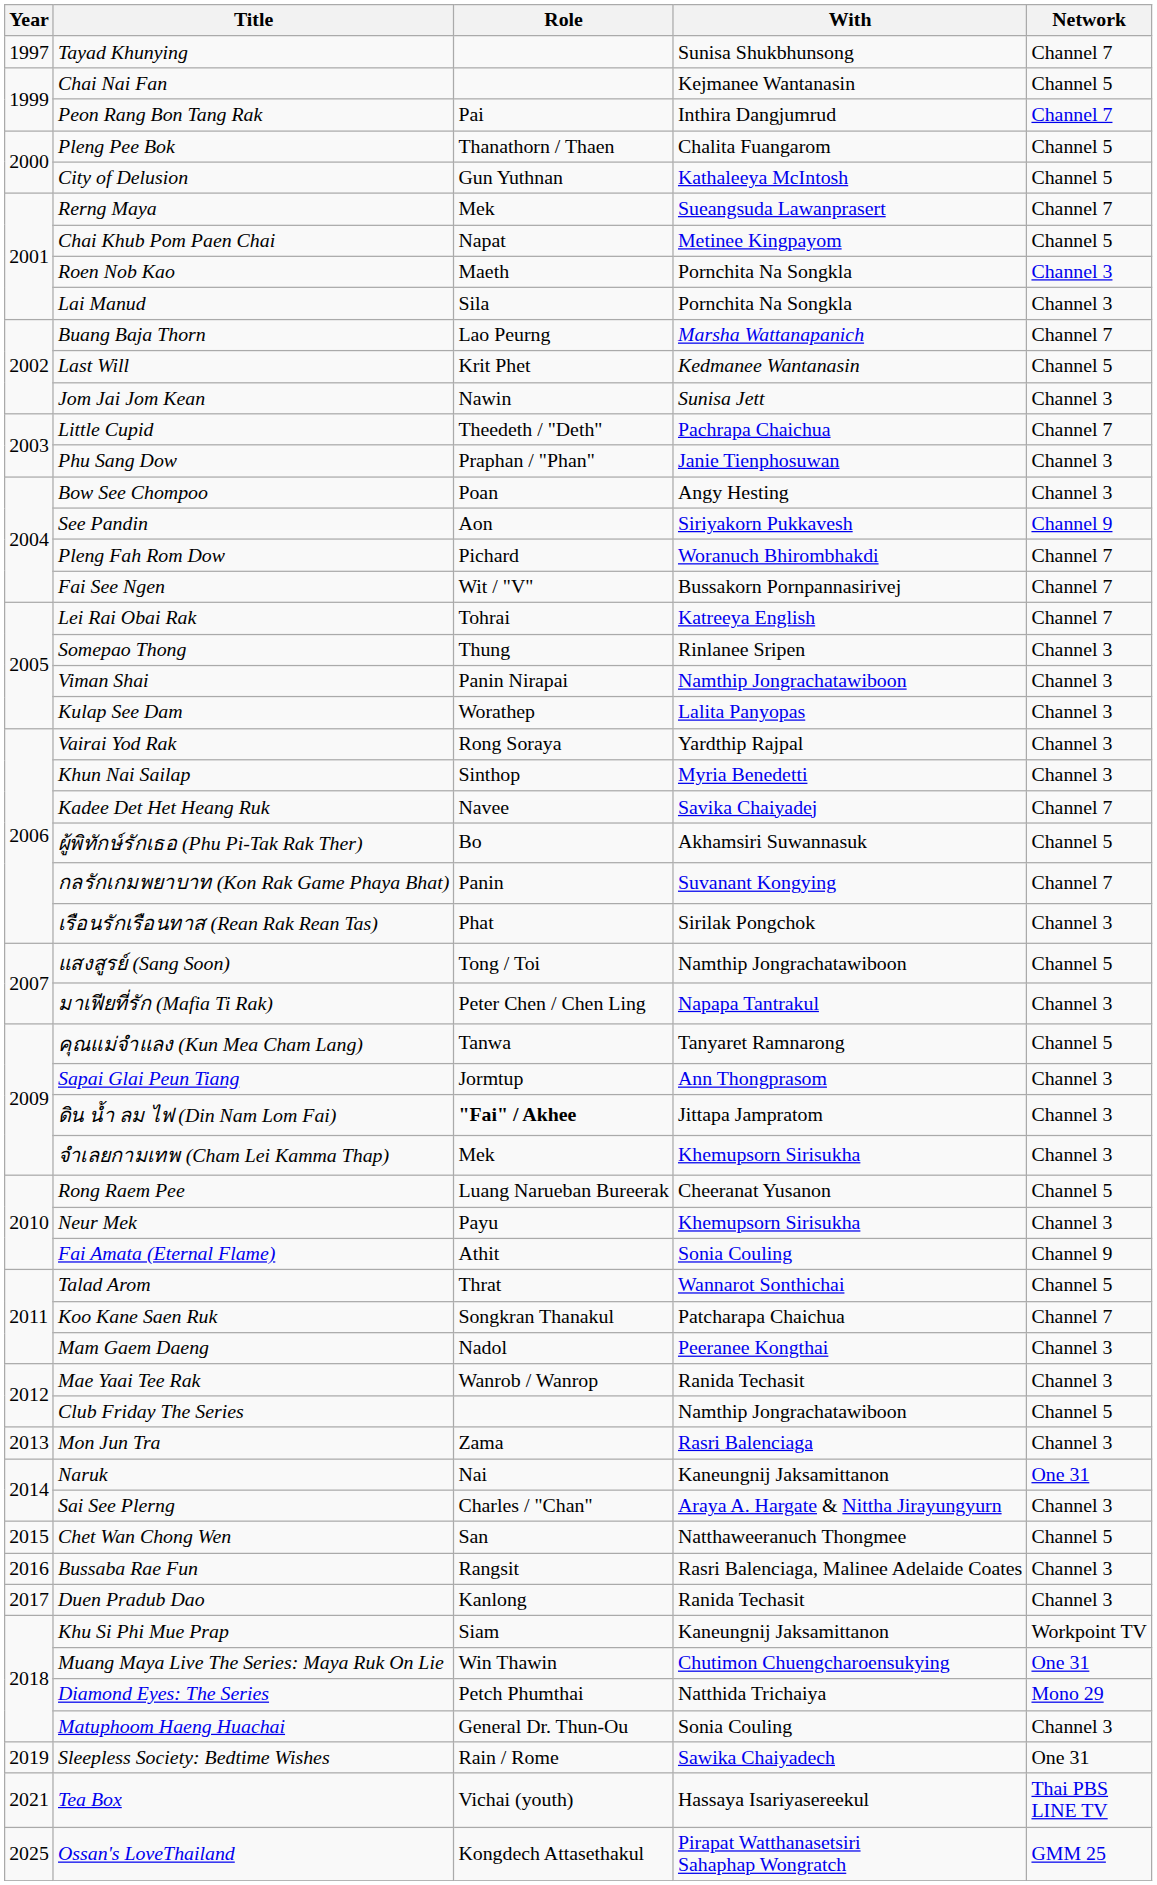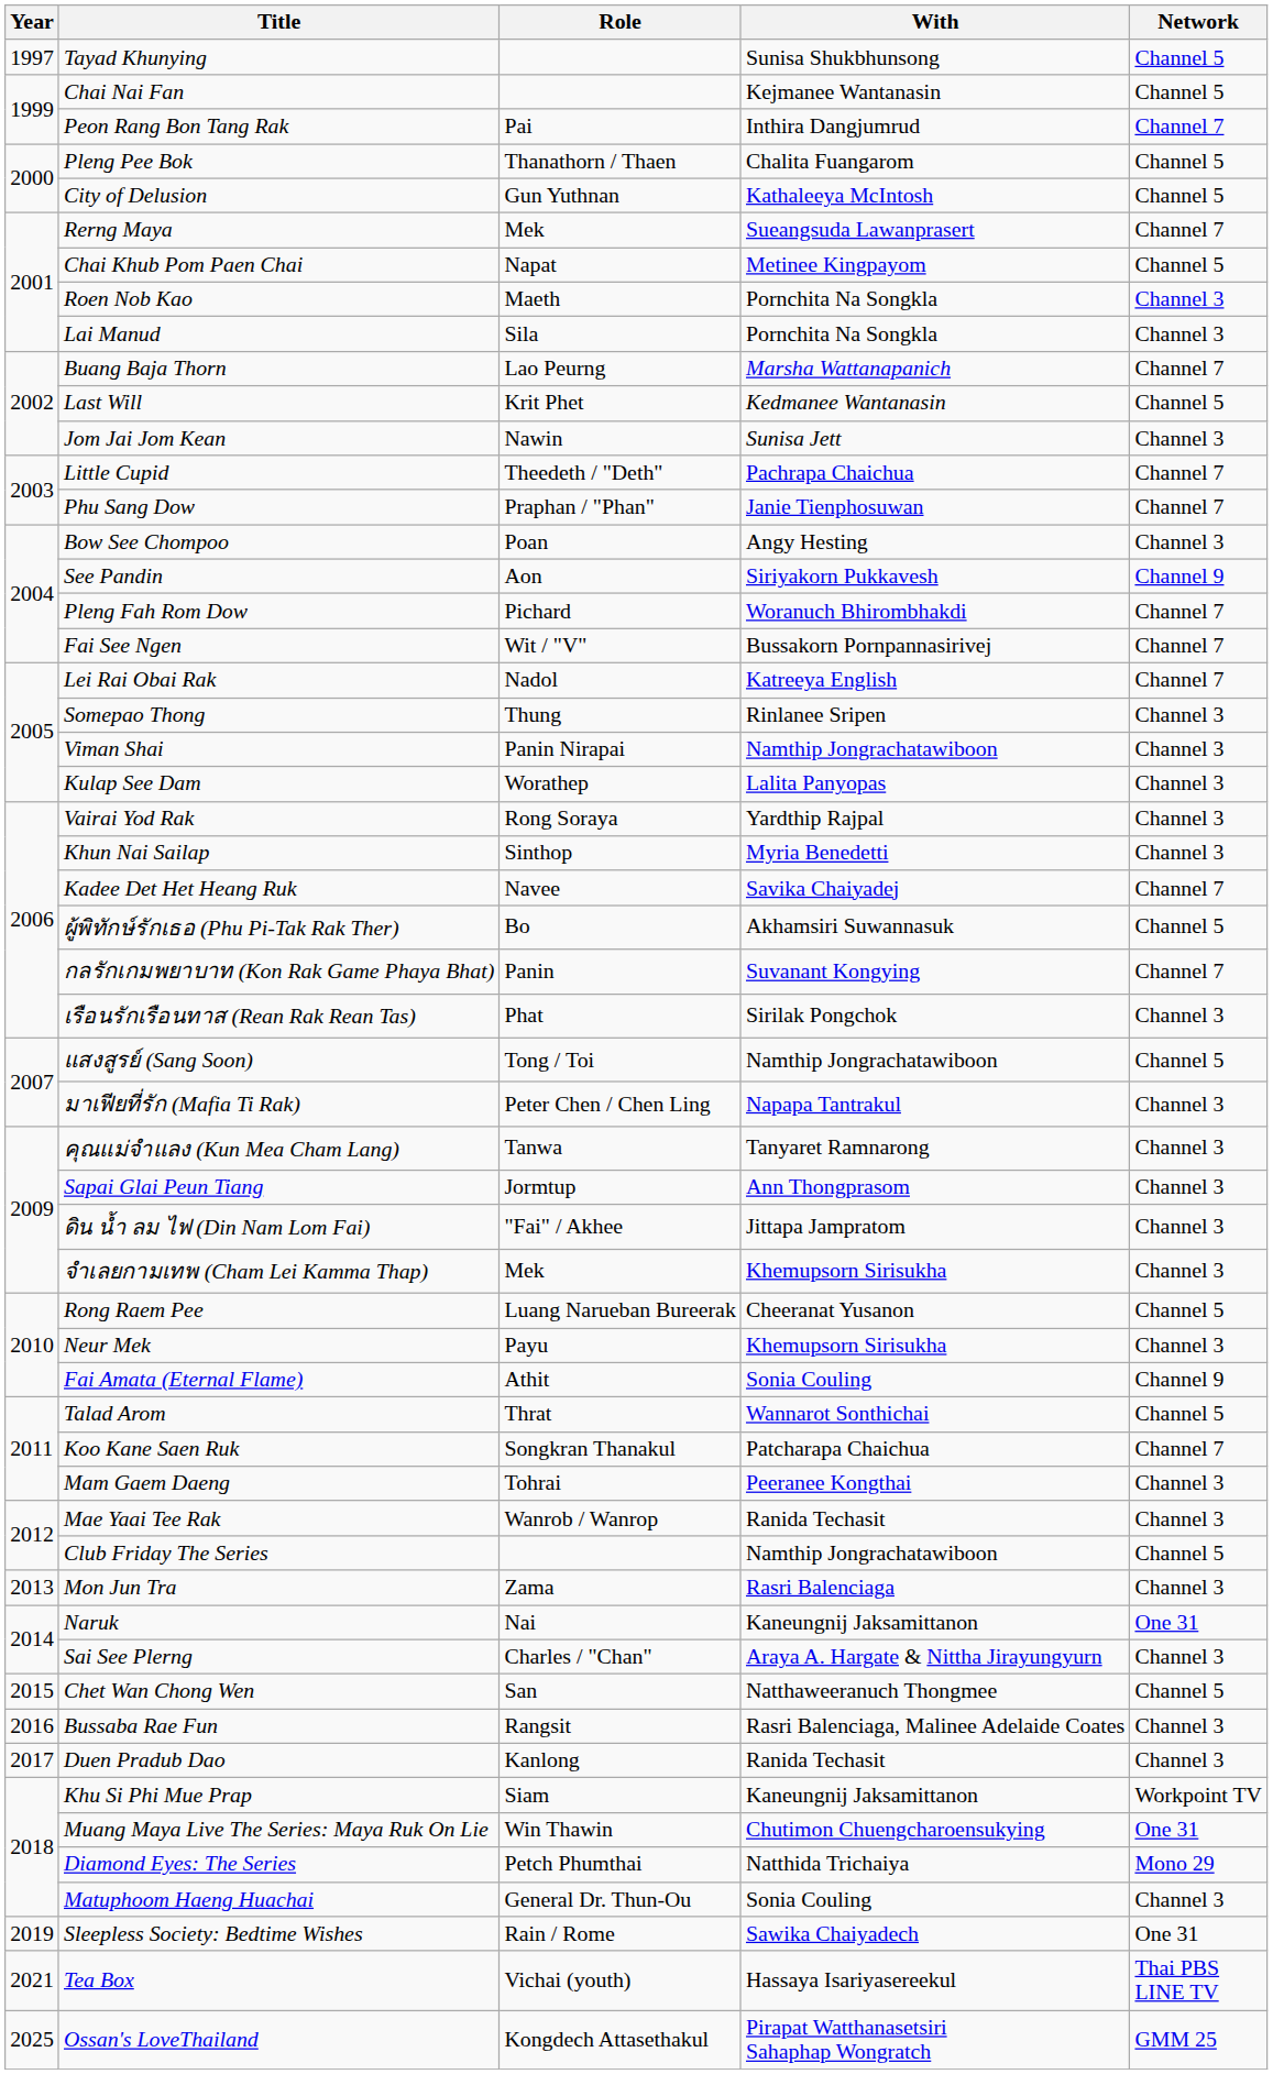 <table class="wikitable">
 <tr>
 <th>Year</th>
 <th>Title</th>
 <th>Role</th>
 <th>With</th>
 <th>Network</th>
 </tr>
 <tr>
 <td rowspan="1">1997</td>
 <td><em>Tayad Khunying</em></td>
 <td></td>
 <td>Sunisa Shukbhunsong</td>
-<td>Channel 7</td>
+<td><a href='#'>Channel 5</a></td>
 </tr>
 <tr>
 <td rowspan="2">1999</td>
 <td><em>Chai Nai Fan</em></td>
 <td></td>
 <td>Kejmanee Wantanasin</td>
 <td>Channel 5</td>
 </tr>
 <tr>
 <td><em>Peon Rang Bon Tang Rak</em></td>
 <td>Pai</td>
 <td>Inthira Dangjumrud</td>
 <td><a href='#'>Channel 7</a></td>
 </tr>
 <tr>
 <td rowspan="2">2000</td>
 <td><em>Pleng Pee Bok</em></td>
 <td>Thanathorn / Thaen</td>
 <td>Chalita Fuangarom</td>
 <td>Channel 5</td>
 </tr>
 <tr>
 <td><em>City of Delusion</em></td>
 <td>Gun Yuthnan</td>
 <td><a href='#'>Kathaleeya McIntosh</a></td>
 <td>Channel 5</td>
 </tr>
 <tr>
 <td rowspan="4">2001</td>
 <td><em>Rerng Maya</em></td>
 <td>Mek</td>
 <td><a href='#'>Sueangsuda Lawanprasert</a></td>
 <td>Channel 7</td>
 </tr>
 <tr>
 <td><em>Chai Khub Pom Paen Chai</em></td>
 <td>Napat</td>
 <td><a href='#'>Metinee Kingpayom</a></td>
 <td>Channel 5</td>
 </tr>
 <tr>
 <td><em>Roen Nob Kao</em></td>
 <td>Maeth</td>
 <td>Pornchita Na Songkla</td>
 <td><a href='#'>Channel 3</a></td>
 </tr>
 <tr>
 <td><em>Lai Manud</em></td>
 <td>Sila</td>
 <td>Pornchita Na Songkla</td>
 <td>Channel 3</td>
 </tr>
 <tr>
 <td rowspan="3">2002</td>
 <td><em>Buang Baja Thorn</em></td>
 <td>Lao Peurng</td>
 <td><em><a href='#'>Marsha Wattanapanich</a></em></td>
 <td>Channel 7</td>
 </tr>
 <tr>
 <td><em>Last Will</em></td>
 <td>Krit Phet</td>
 <td><em>Kedmanee Wantanasin</em></td>
 <td>Channel 5</td>
 </tr>
 <tr>
 <td><em>Jom Jai Jom Kean</em></td>
 <td>Nawin</td>
 <td><em>Sunisa Jett</em></td>
 <td>Channel 3</td>
 </tr>
 <tr>
 <td rowspan="2">2003</td>
 <td><em>Little Cupid</em></td>
 <td>Theedeth / "Deth"</td>
 <td><a href='#'>Pachrapa Chaichua</a></td>
 <td>Channel 7</td>
 </tr>
 <tr>
 <td><em>Phu Sang Dow</em></td>
 <td>Praphan / "Phan"</td>
 <td><a href='#'>Janie Tienphosuwan</a></td>
-<td>Channel 3</td>
+<td>Channel 7</td>
 </tr>
 <tr>
 <td rowspan="4">2004</td>
 <td><em>Bow See Chompoo</em></td>
 <td>Poan</td>
 <td>Angy Hesting</td>
 <td>Channel 3</td>
 </tr>
 <tr>
 <td><em>See Pandin</em></td>
 <td>Aon</td>
 <td><a href='#'>Siriyakorn Pukkavesh</a></td>
 <td><a href='#'>Channel 9</a></td>
 </tr>
 <tr>
 <td><em>Pleng Fah Rom Dow</em></td>
 <td>Pichard</td>
 <td><a href='#'>Woranuch Bhirombhakdi</a></td>
 <td>Channel 7</td>
 </tr>
 <tr>
 <td><em>Fai See Ngen</em></td>
 <td>Wit / "V"</td>
 <td>Bussakorn Pornpannasirivej</td>
 <td>Channel 7</td>
 </tr>
 <tr>
 <td rowspan="4">2005</td>
 <td><em>Lei Rai Obai Rak</em></td>
-<td>Tohrai</td>
+<td>Nadol</td>
 <td><a href='#'>Katreeya English</a></td>
 <td>Channel 7</td>
 </tr>
 <tr>
 <td><em>Somepao Thong</em></td>
 <td>Thung</td>
 <td>Rinlanee Sripen</td>
 <td>Channel 3</td>
 </tr>
 <tr>
 <td><em>Viman Shai</em></td>
 <td>Panin Nirapai</td>
 <td><a href='#'>Namthip Jongrachatawiboon</a></td>
 <td>Channel 3</td>
 </tr>
 <tr>
 <td><em>Kulap See Dam</em></td>
 <td>Worathep</td>
 <td><a href='#'>Lalita Panyopas</a></td>
 <td>Channel 3</td>
 </tr>
 <tr>
 <td rowspan="6">2006</td>
 <td><em>Vairai Yod Rak</em></td>
 <td>Rong Soraya</td>
 <td>Yardthip Rajpal</td>
 <td>Channel 3</td>
 </tr>
 <tr>
 <td><em>Khun Nai Sailap</em></td>
 <td>Sinthop</td>
 <td><a href='#'>Myria Benedetti</a></td>
 <td>Channel 3</td>
 </tr>
 <tr>
 <td><em>Kadee Det Het Heang Ruk</em></td>
 <td>Navee</td>
 <td><a href='#'>Savika Chaiyadej</a></td>
 <td>Channel 7</td>
 </tr>
 <tr>
 <td><em>ผู้พิทักษ์รักเธอ (Phu Pi-Tak Rak Ther)</em></td>
 <td>Bo</td>
 <td>Akhamsiri Suwannasuk</td>
 <td>Channel 5</td>
 </tr>
 <tr>
 <td><em>กลรักเกมพยาบาท (Kon Rak Game Phaya Bhat)</em></td>
 <td>Panin</td>
 <td><a href='#'>Suvanant Kongying</a></td>
 <td>Channel 7</td>
 </tr>
 <tr>
 <td><em>เรือนรักเรือนทาส (Rean Rak Rean Tas)</em></td>
 <td>Phat</td>
 <td>Sirilak Pongchok</td>
 <td>Channel 3</td>
 </tr>
 <tr>
 <td rowspan="2">2007</td>
 <td><em>แสงสูรย์ (Sang Soon)</em></td>
 <td>Tong / Toi</td>
 <td>Namthip Jongrachatawiboon</td>
 <td>Channel 5</td>
 </tr>
 <tr>
 <td><em>มาเฟียที่รัก (Mafia Ti Rak)</em></td>
 <td>Peter Chen / Chen Ling</td>
 <td><a href='#'>Napapa Tantrakul</a></td>
 <td>Channel 3</td>
 </tr>
 <tr>
 <td rowspan="4">2009</td>
 <td><em>คุณแม่จำแลง (Kun Mea Cham Lang)</em></td>
 <td>Tanwa</td>
 <td>Tanyaret Ramnarong</td>
-<td>Channel 5</td>
+<td>Channel 3</td>
 </tr>
 <tr>
 <td><em><a href='#'>Sapai Glai Peun Tiang</a></em></td>
 <td>Jormtup</td>
 <td><a href='#'>Ann Thongprasom</a></td>
 <td>Channel 3</td>
 </tr>
 <tr>
 <td><em>ดิน น้ำ ลม ไฟ (Din Nam Lom Fai)</em></td>
-<td><strong>"Fai" / Akhee</strong></td>
+<td>"Fai" / Akhee</td>
 <td>Jittapa Jampratom</td>
 <td>Channel 3</td>
 </tr>
 <tr>
 <td><em>จำเลยกามเทพ (Cham Lei Kamma Thap)</em></td>
 <td>Mek</td>
 <td><a href='#'>Khemupsorn Sirisukha</a></td>
 <td>Channel 3</td>
 </tr>
 <tr>
 <td rowspan="3">2010</td>
 <td><em>Rong Raem Pee</em></td>
 <td>Luang Narueban Bureerak</td>
 <td>Cheeranat Yusanon</td>
 <td>Channel 5</td>
 </tr>
 <tr>
 <td><em>Neur Mek</em></td>
 <td>Payu</td>
 <td><a href='#'>Khemupsorn Sirisukha</a></td>
 <td>Channel 3</td>
 </tr>
 <tr>
 <td><em><a href='#'>Fai Amata (Eternal Flame)</a></em></td>
 <td>Athit</td>
 <td><a href='#'>Sonia Couling</a></td>
 <td>Channel 9</td>
 </tr>
 <tr>
 <td rowspan="3">2011</td>
 <td><em>Talad Arom</em></td>
 <td>Thrat</td>
 <td><a href='#'>Wannarot Sonthichai</a></td>
 <td>Channel 5</td>
 </tr>
 <tr>
 <td><em>Koo Kane Saen Ruk</em></td>
 <td>Songkran Thanakul</td>
 <td>Patcharapa Chaichua</td>
 <td>Channel 7</td>
 </tr>
 <tr>
 <td><em>Mam Gaem Daeng</em></td>
-<td>Nadol</td>
+<td>Tohrai</td>
 <td><a href='#'>Peeranee Kongthai</a></td>
 <td>Channel 3</td>
 </tr>
 <tr>
 <td rowspan="2">2012</td>
 <td><em>Mae Yaai Tee Rak</em></td>
 <td>Wanrob / Wanrop</td>
 <td>Ranida Techasit</td>
 <td>Channel 3</td>
 </tr>
 <tr>
 <td><em>Club Friday The Series</em></td>
 <td></td>
 <td>Namthip Jongrachatawiboon</td>
 <td>Channel 5</td>
 </tr>
 <tr>
 <td>2013</td>
 <td><em>Mon Jun Tra</em></td>
 <td>Zama</td>
 <td><a href='#'>Rasri Balenciaga</a></td>
 <td>Channel 3</td>
 </tr>
 <tr>
 <td rowspan="2">2014</td>
 <td><em>Naruk</em></td>
 <td>Nai</td>
 <td>Kaneungnij Jaksamittanon</td>
 <td><a href='#'>One 31</a></td>
 </tr>
 <tr>
 <td><em>Sai See Plerng</em></td>
 <td>Charles / "Chan"</td>
 <td><a href='#'>Araya A. Hargate</a> & <a href='#'>Nittha Jirayungyurn</a></td>
 <td>Channel 3</td>
 </tr>
 <tr>
 <td>2015</td>
 <td><em>Chet Wan Chong Wen</em></td>
 <td>San</td>
 <td>Natthaweeranuch Thongmee</td>
 <td>Channel 5</td>
 </tr>
 <tr>
 <td>2016</td>
 <td><em>Bussaba Rae Fun</em></td>
 <td>Rangsit</td>
 <td>Rasri Balenciaga, Malinee Adelaide Coates</td>
 <td>Channel 3</td>
 </tr>
 <tr>
 <td>2017</td>
 <td><em>Duen Pradub Dao</em></td>
 <td>Kanlong</td>
 <td>Ranida Techasit</td>
 <td>Channel 3</td>
 </tr>
 <tr>
 <td rowspan="4">2018</td>
 <td><em>Khu Si Phi Mue Prap</em></td>
 <td>Siam</td>
 <td>Kaneungnij Jaksamittanon</td>
 <td>Workpoint TV</td>
 </tr>
 <tr>
 <td><em>Muang Maya Live The Series: Maya Ruk On Lie</em></td>
 <td>Win Thawin</td>
 <td><a href='#'>Chutimon Chuengcharoensukying</a></td>
 <td><a href='#'>One 31</a></td>
 </tr>
 <tr>
 <td><em><a href='#'>Diamond Eyes: The Series</a></em></td>
 <td>Petch Phumthai</td>
 <td>Natthida Trichaiya</td>
 <td><a href='#'>Mono 29</a></td>
 </tr>
 <tr>
 <td><em><a href='#'>Matuphoom Haeng Huachai</a></em></td>
 <td>General Dr. Thun-Ou</td>
 <td>Sonia Couling</td>
 <td>Channel 3</td>
 </tr>
 <tr>
 <td>2019</td>
 <td><em>Sleepless Society: Bedtime Wishes</em></td>
 <td>Rain / Rome</td>
 <td><a href='#'>Sawika Chaiyadech</a></td>
 <td>One 31</td>
 </tr>
 <tr>
 <td rowspan="1">2021</td>
 <td><em><a href='#'>Tea Box</a></em></td>
 <td>Vichai (youth)</td>
 <td>Hassaya Isariyasereekul</td>
 <td><a href='#'>Thai PBS</a><br><a href='#'>LINE TV</a></td>
 </tr>
 <tr>
 <td>2025</td>
 <td><a href='#'><em>Ossan's LoveThailand</em></a></td>
 <td>Kongdech Attasethakul</td>
 <td><a href='#'>Pirapat Watthanasetsiri</a><br><a href='#'>Sahaphap Wongratch</a></td>
 <td><a href='#'>GMM 25</a></td>
 </tr>
 </table>
